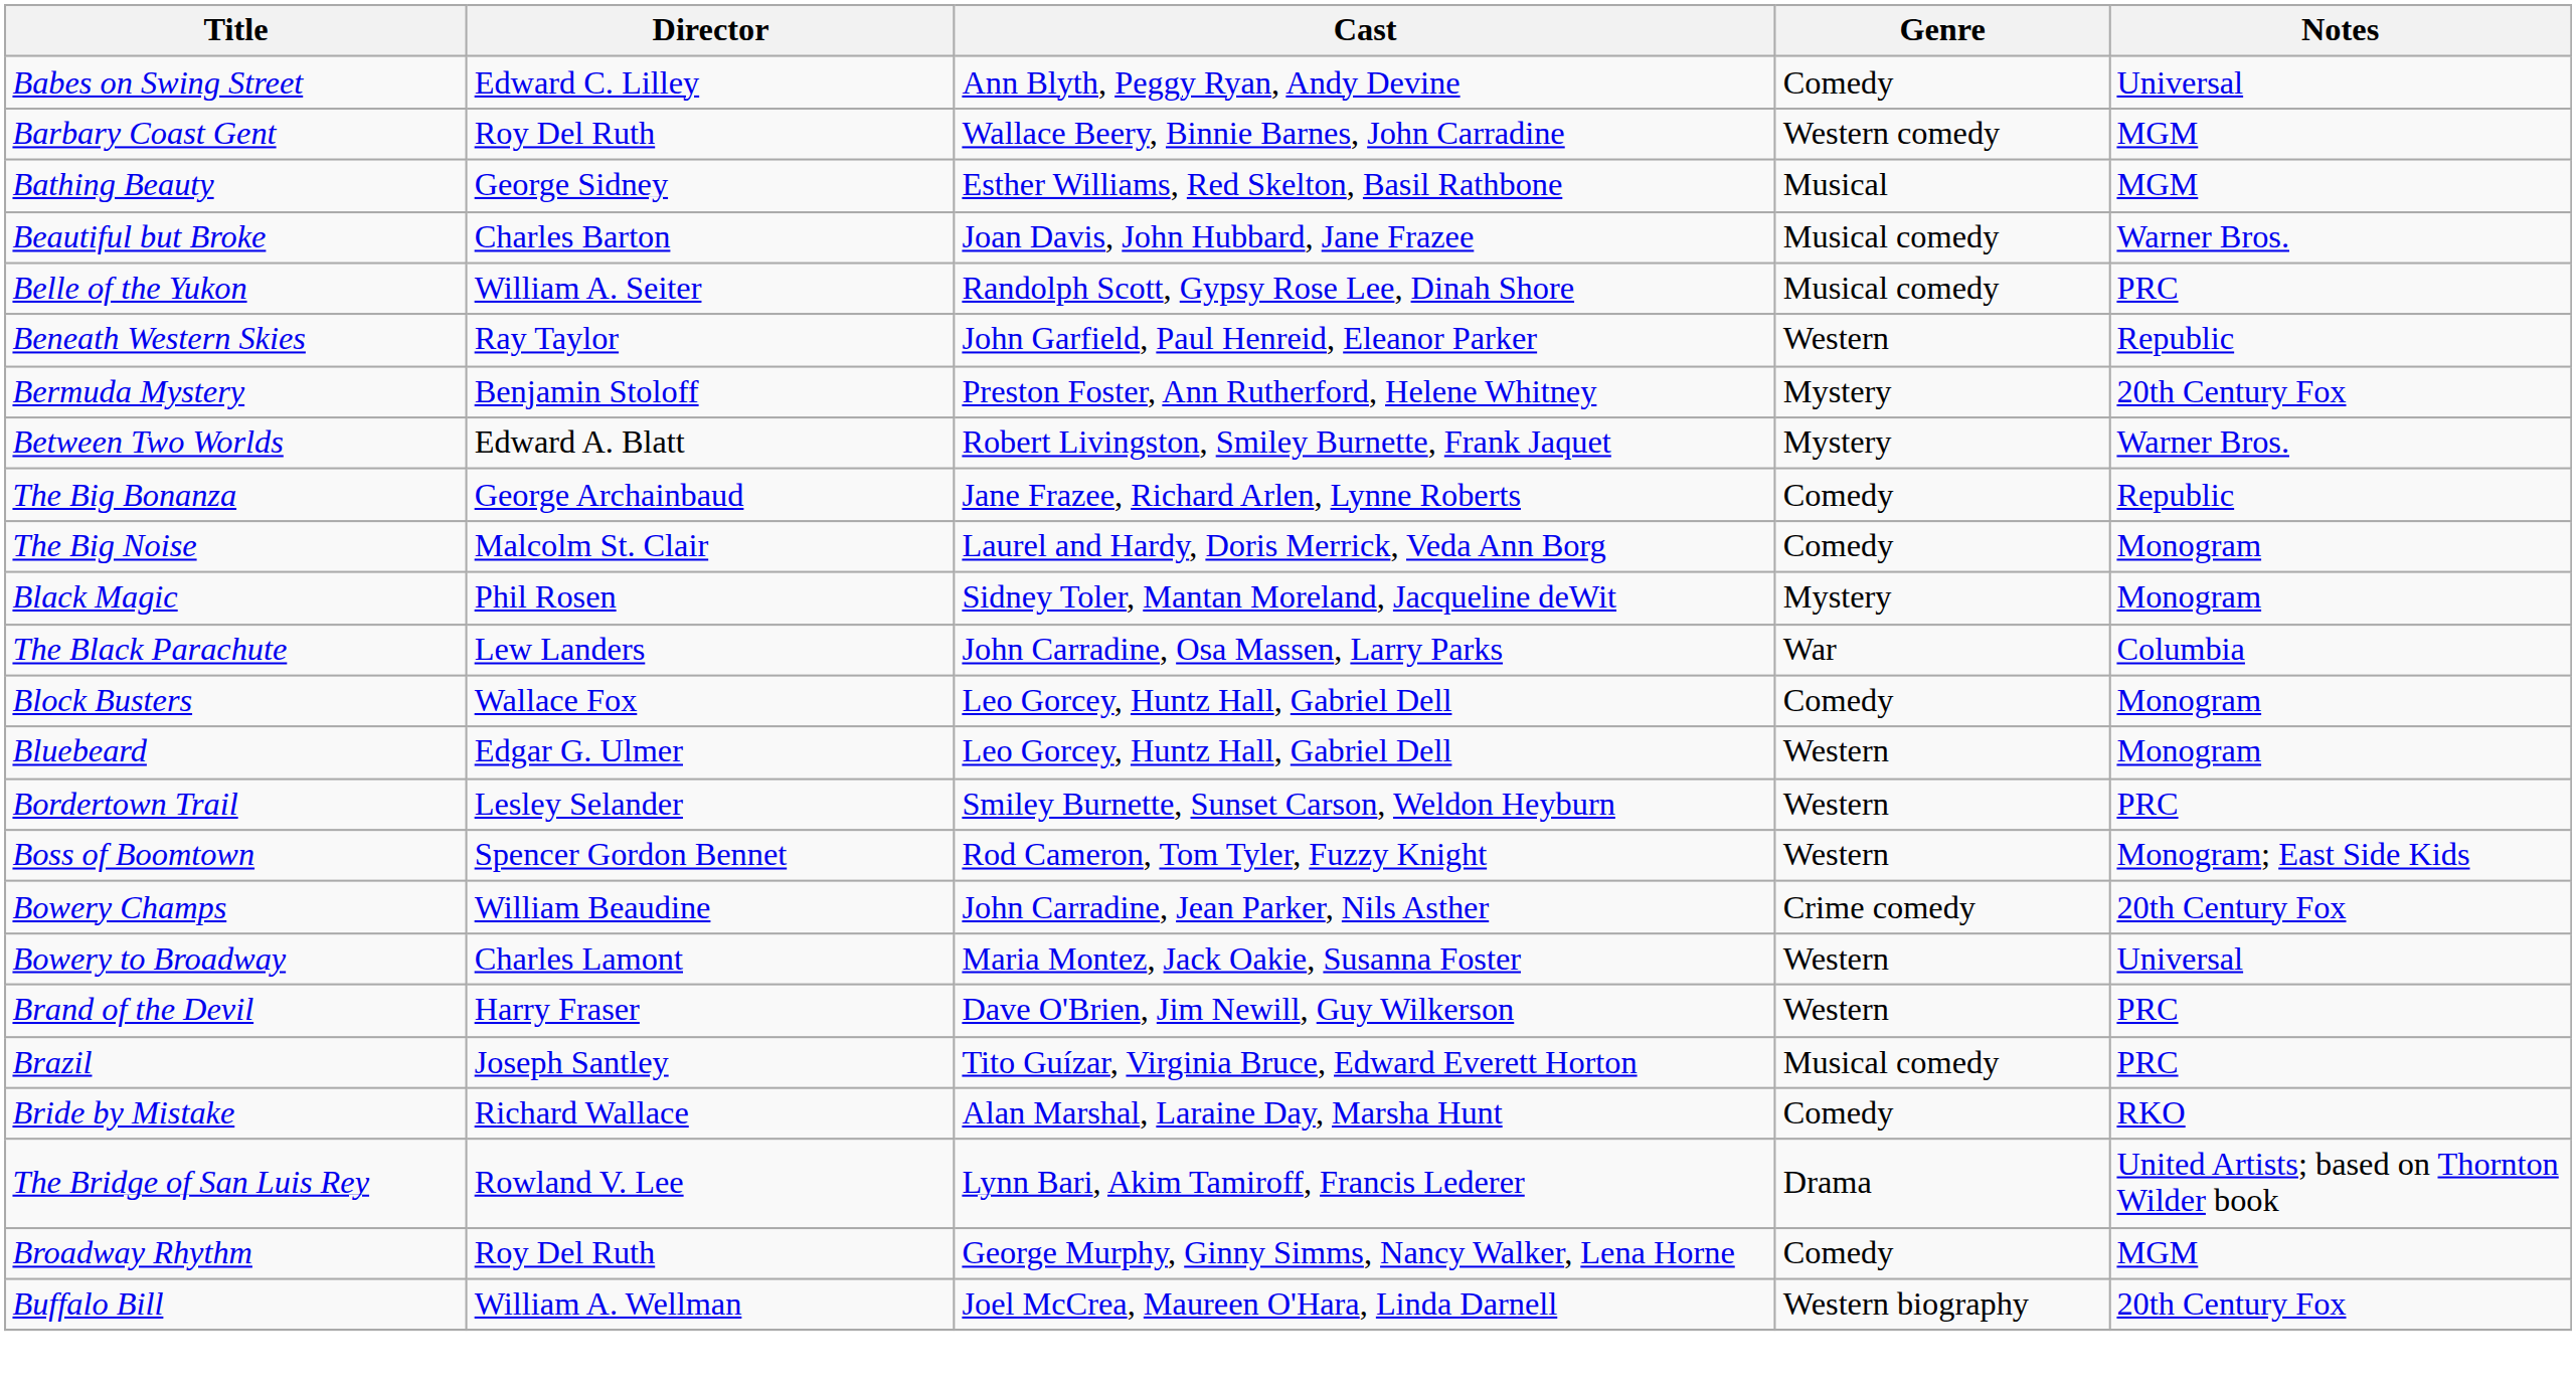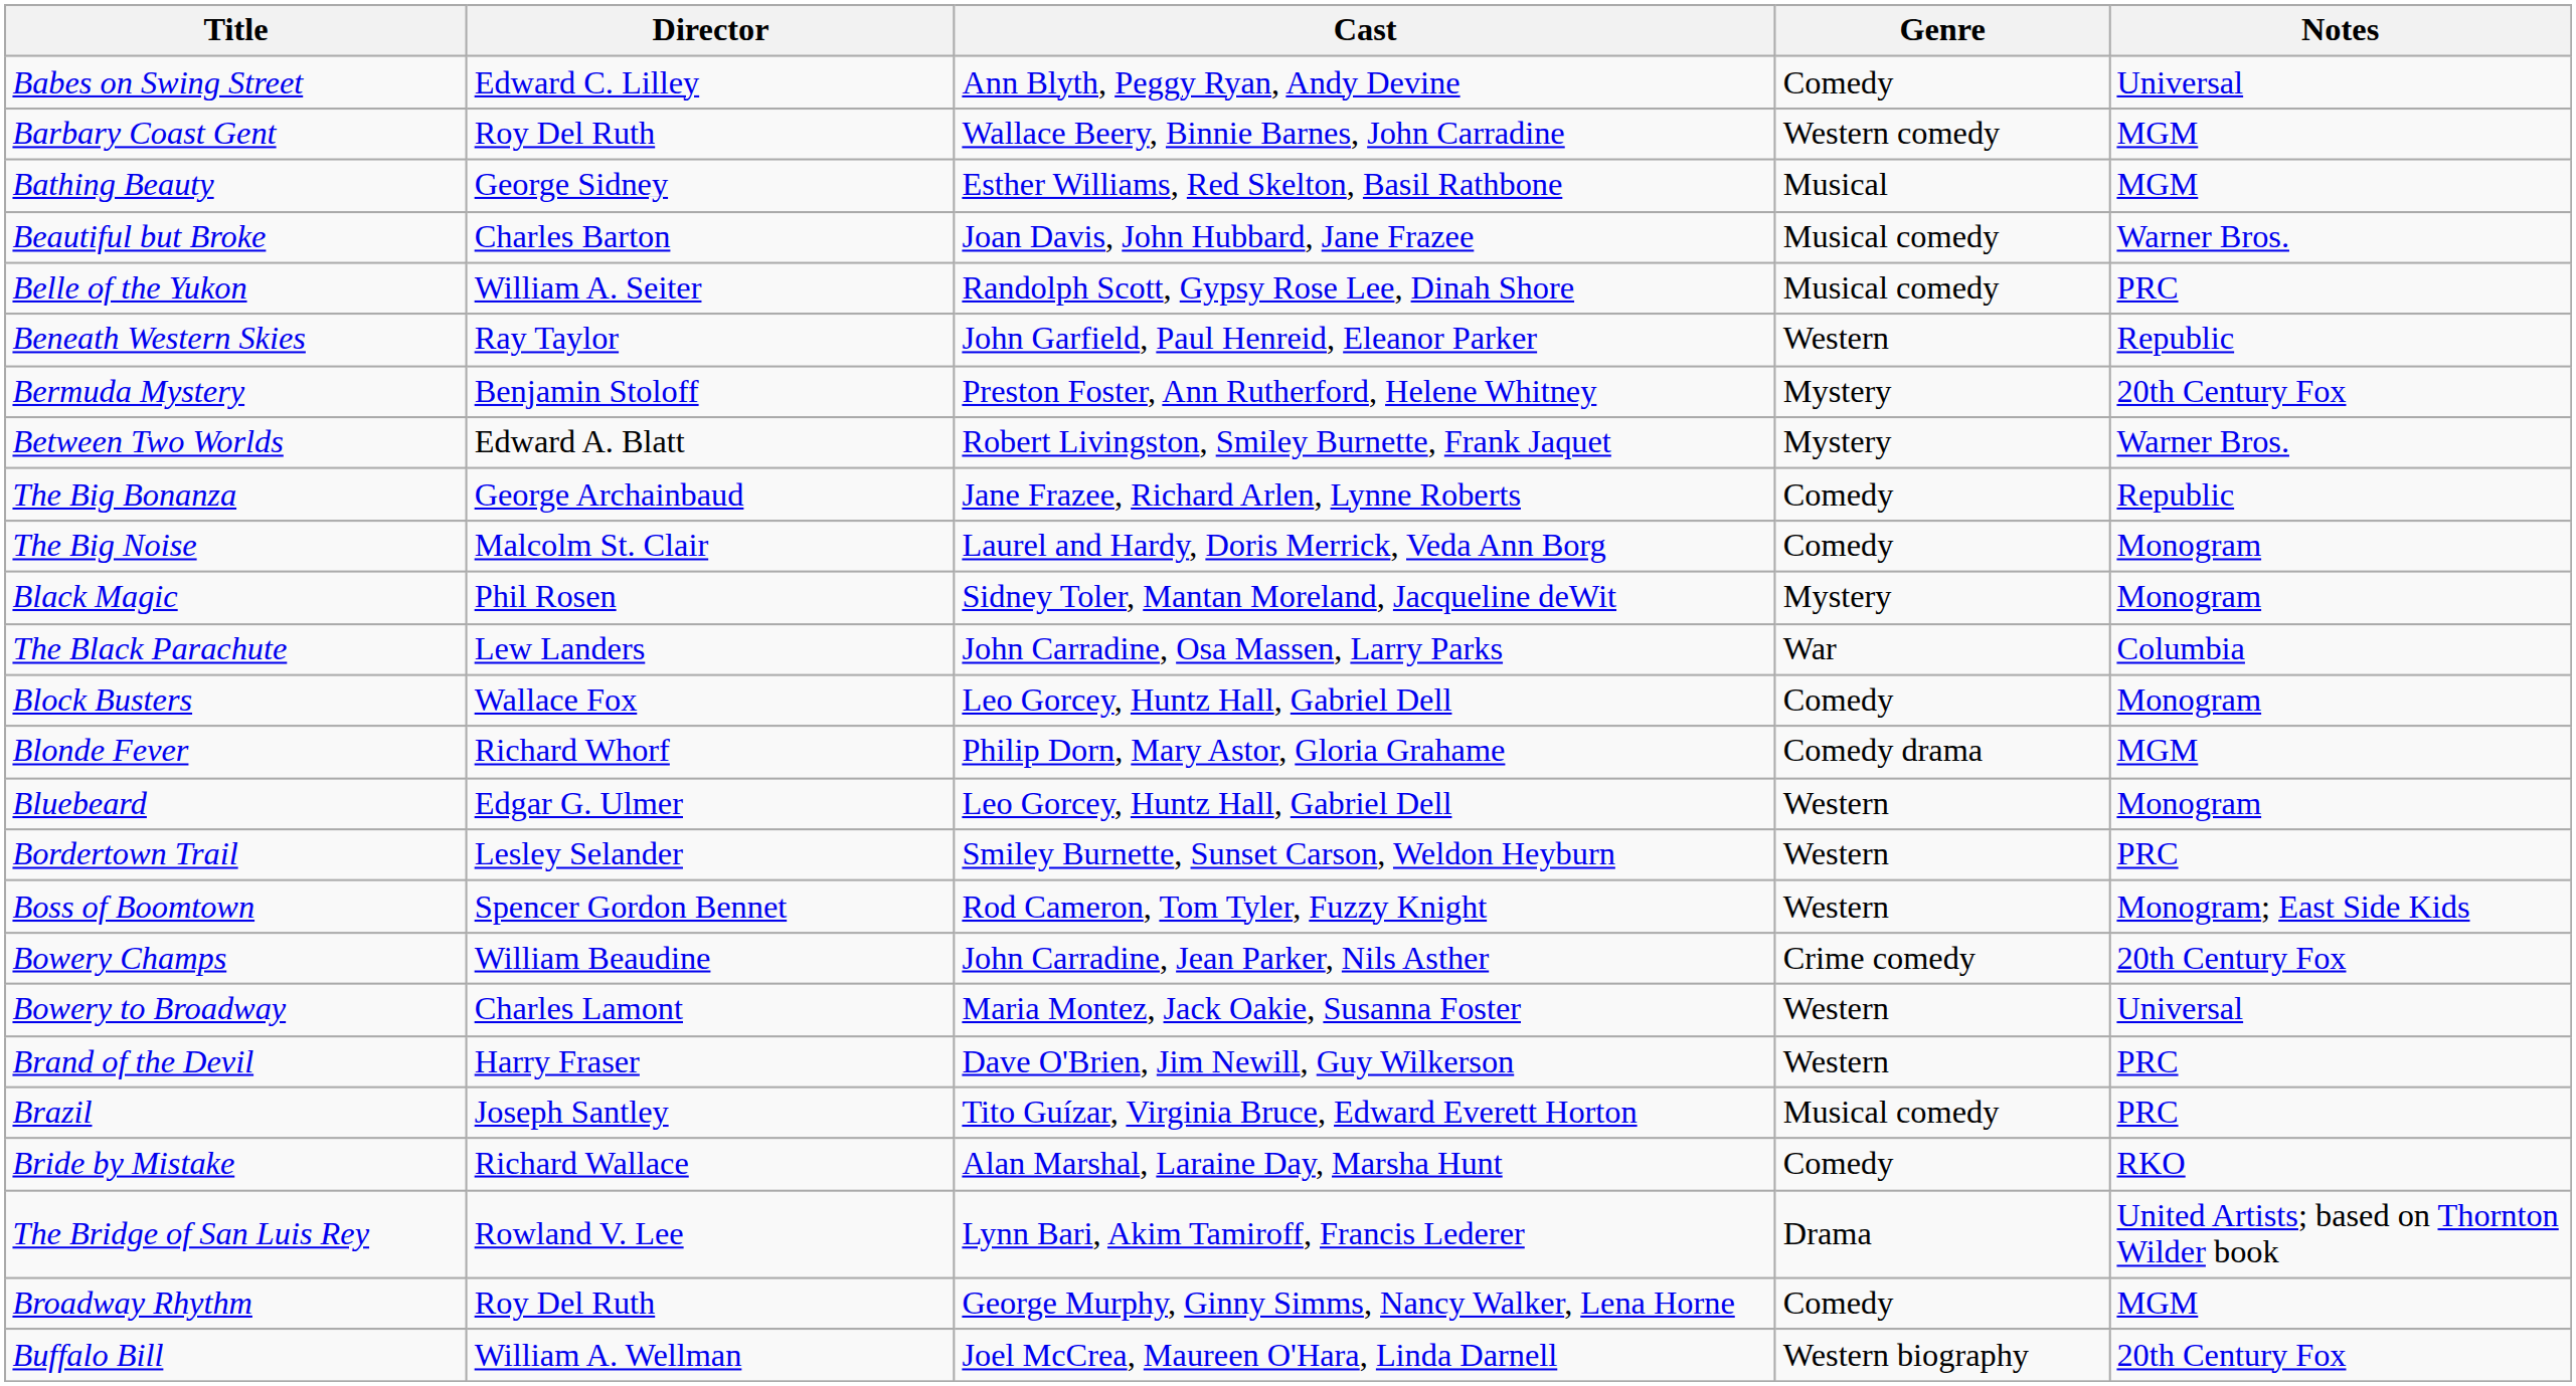 <table class="wikitable" style="width:100%;">
 <tr>
 <th style="width:18%;">Title</th>
 <th style="width:19%;">Director</th>
 <th style="width:32%;">Cast</th>
 <th style="width:13%;">Genre</th>
 <th style="width:18%;">Notes</th>
 </tr>
 <tr>
 <td><em><a href='#'>Babes on Swing Street</a></em></td>
 <td><a href='#'>Edward C. Lilley</a></td>
 <td><a href='#'>Ann Blyth</a>, <a href='#'>Peggy Ryan</a>, <a href='#'>Andy Devine</a></td>
 <td>Comedy</td>
 <td><a href='#'>Universal</a></td>
 </tr>
 <tr>
 <td><em><a href='#'>Barbary Coast Gent</a></em></td>
 <td><a href='#'>Roy Del Ruth</a></td>
 <td><a href='#'>Wallace Beery</a>, <a href='#'>Binnie Barnes</a>, <a href='#'>John Carradine</a></td>
 <td>Western comedy</td>
 <td><a href='#'>MGM</a></td>
 </tr>
 <tr>
 <td><em><a href='#'>Bathing Beauty</a></em></td>
 <td><a href='#'>George Sidney</a></td>
 <td><a href='#'>Esther Williams</a>, <a href='#'>Red Skelton</a>, <a href='#'>Basil Rathbone</a></td>
 <td>Musical</td>
 <td><a href='#'>MGM</a></td>
 </tr>
 <tr>
 <td><em><a href='#'>Beautiful but Broke</a></em></td>
 <td><a href='#'>Charles Barton</a></td>
 <td><a href='#'>Joan Davis</a>, <a href='#'>John Hubbard</a>, <a href='#'>Jane Frazee</a></td>
 <td>Musical comedy</td>
 <td><a href='#'>Warner Bros.</a></td>
 </tr>
 <tr>
 <td><em><a href='#'>Belle of the Yukon</a></em></td>
 <td><a href='#'>William A. Seiter</a></td>
 <td><a href='#'>Randolph Scott</a>, <a href='#'>Gypsy Rose Lee</a>, <a href='#'>Dinah Shore</a></td>
 <td>Musical comedy</td>
 <td><a href='#'>PRC</a></td>
 </tr>
 <tr>
 <td><em><a href='#'>Beneath Western Skies</a></em></td>
 <td><a href='#'>Ray Taylor</a></td>
 <td><a href='#'>John Garfield</a>, <a href='#'>Paul Henreid</a>, <a href='#'>Eleanor Parker</a></td>
 <td>Western</td>
 <td><a href='#'>Republic</a></td>
 </tr>
 <tr>
 <td><em><a href='#'>Bermuda Mystery</a></em></td>
 <td><a href='#'>Benjamin Stoloff</a></td>
 <td><a href='#'>Preston Foster</a>, <a href='#'>Ann Rutherford</a>, <a href='#'>Helene Whitney</a></td>
 <td>Mystery</td>
 <td><a href='#'>20th Century Fox</a></td>
 </tr>
 <tr>
 <td><em><a href='#'>Between Two Worlds</a></em></td>
 <td>Edward A. Blatt</td>
 <td><a href='#'>Robert Livingston</a>, <a href='#'>Smiley Burnette</a>, <a href='#'>Frank Jaquet</a></td>
 <td>Mystery</td>
 <td><a href='#'>Warner Bros.</a></td>
 </tr>
 <tr>
 <td><em><a href='#'>The Big Bonanza</a></em></td>
 <td><a href='#'>George Archainbaud</a></td>
 <td><a href='#'>Jane Frazee</a>, <a href='#'>Richard Arlen</a>, <a href='#'>Lynne Roberts</a></td>
 <td>Comedy</td>
 <td><a href='#'>Republic</a></td>
 </tr>
 <tr>
 <td><em><a href='#'>The Big Noise</a></em></td>
 <td><a href='#'>Malcolm St. Clair</a></td>
 <td><a href='#'>Laurel and Hardy</a>, <a href='#'>Doris Merrick</a>, <a href='#'>Veda Ann Borg</a></td>
 <td>Comedy</td>
 <td><a href='#'>Monogram</a></td>
 </tr>
 <tr>
 <td><em><a href='#'>Black Magic</a></em></td>
 <td><a href='#'>Phil Rosen</a></td>
 <td><a href='#'>Sidney Toler</a>, <a href='#'>Mantan Moreland</a>, <a href='#'>Jacqueline deWit</a></td>
 <td>Mystery</td>
 <td><a href='#'>Monogram</a></td>
 </tr>
 <tr>
 <td><em><a href='#'>The Black Parachute</a></em></td>
 <td><a href='#'>Lew Landers</a></td>
 <td><a href='#'>John Carradine</a>, <a href='#'>Osa Massen</a>, <a href='#'>Larry Parks</a></td>
 <td>War</td>
 <td><a href='#'>Columbia</a></td>
 </tr>
 <tr>
 <td><em><a href='#'>Block Busters</a></em></td>
 <td><a href='#'>Wallace Fox</a></td>
 <td><a href='#'>Leo Gorcey</a>, <a href='#'>Huntz Hall</a>, <a href='#'>Gabriel Dell</a></td>
 <td>Comedy</td>
 <td><a href='#'>Monogram</a></td>
 </tr>
 <tr>
+<td><em><a href='#'>Blonde Fever</a></em></td>
+<td><a href='#'>Richard Whorf</a></td>
+<td><a href='#'>Philip Dorn</a>, <a href='#'>Mary Astor</a>, <a href='#'>Gloria Grahame</a></td>
+<td>Comedy drama</td>
+<td><a href='#'>MGM</a></td>
+</tr>
+<tr>
 <td><em><a href='#'>Bluebeard</a></em></td>
 <td><a href='#'>Edgar G. Ulmer</a></td>
 <td><a href='#'>Leo Gorcey</a>, <a href='#'>Huntz Hall</a>, <a href='#'>Gabriel Dell</a></td>
 <td>Western</td>
 <td><a href='#'>Monogram</a></td>
 </tr>
 <tr>
 <td><em><a href='#'>Bordertown Trail</a></em></td>
 <td><a href='#'>Lesley Selander</a></td>
 <td><a href='#'>Smiley Burnette</a>, <a href='#'>Sunset Carson</a>, <a href='#'>Weldon Heyburn</a></td>
 <td>Western</td>
 <td><a href='#'>PRC</a></td>
 </tr>
 <tr>
 <td><em><a href='#'>Boss of Boomtown</a></em></td>
 <td><a href='#'>Spencer Gordon Bennet</a></td>
 <td><a href='#'>Rod Cameron</a>, <a href='#'>Tom Tyler</a>, <a href='#'>Fuzzy Knight</a></td>
 <td>Western</td>
 <td><a href='#'>Monogram</a>; <a href='#'>East Side Kids</a></td>
 </tr>
 <tr>
 <td><em><a href='#'>Bowery Champs</a></em></td>
 <td><a href='#'>William Beaudine</a></td>
 <td><a href='#'>John Carradine</a>, <a href='#'>Jean Parker</a>, <a href='#'>Nils Asther</a></td>
 <td>Crime comedy</td>
 <td><a href='#'>20th Century Fox</a></td>
 </tr>
 <tr>
 <td><em><a href='#'>Bowery to Broadway</a></em></td>
 <td><a href='#'>Charles Lamont</a></td>
 <td><a href='#'>Maria Montez</a>, <a href='#'>Jack Oakie</a>, <a href='#'>Susanna Foster</a></td>
 <td>Western</td>
 <td><a href='#'>Universal</a></td>
 </tr>
 <tr>
 <td><em><a href='#'>Brand of the Devil</a></em></td>
 <td><a href='#'>Harry Fraser</a></td>
 <td><a href='#'>Dave O'Brien</a>, <a href='#'>Jim Newill</a>, <a href='#'>Guy Wilkerson</a></td>
 <td>Western</td>
 <td><a href='#'>PRC</a></td>
 </tr>
 <tr>
 <td><em><a href='#'>Brazil</a></em></td>
 <td><a href='#'>Joseph Santley</a></td>
 <td><a href='#'>Tito Guízar</a>, <a href='#'>Virginia Bruce</a>, <a href='#'>Edward Everett Horton</a></td>
 <td>Musical comedy</td>
 <td><a href='#'>PRC</a></td>
 </tr>
 <tr>
 <td><em><a href='#'>Bride by Mistake</a></em></td>
 <td><a href='#'>Richard Wallace</a></td>
 <td><a href='#'>Alan Marshal</a>, <a href='#'>Laraine Day</a>, <a href='#'>Marsha Hunt</a></td>
 <td>Comedy</td>
 <td><a href='#'>RKO</a></td>
 </tr>
 <tr>
 <td><em><a href='#'>The Bridge of San Luis Rey</a> </em></td>
 <td><a href='#'>Rowland V. Lee</a></td>
 <td><a href='#'>Lynn Bari</a>, <a href='#'>Akim Tamiroff</a>, <a href='#'>Francis Lederer</a></td>
 <td>Drama</td>
 <td><a href='#'>United Artists</a>; based on <a href='#'>Thornton Wilder</a> book</td>
 </tr>
 <tr>
 <td><em><a href='#'>Broadway Rhythm</a></em></td>
 <td><a href='#'>Roy Del Ruth</a></td>
 <td><a href='#'>George Murphy</a>, <a href='#'>Ginny Simms</a>, <a href='#'>Nancy Walker</a>, <a href='#'>Lena Horne</a></td>
 <td>Comedy</td>
 <td><a href='#'>MGM</a></td>
 </tr>
 <tr>
 <td><em><a href='#'>Buffalo Bill</a></em></td>
 <td><a href='#'>William A. Wellman</a></td>
 <td><a href='#'>Joel McCrea</a>, <a href='#'>Maureen O'Hara</a>, <a href='#'>Linda Darnell</a></td>
 <td>Western biography</td>
 <td><a href='#'>20th Century Fox</a></td>
 </tr>
 <tr>
 </tr>
 </table>
